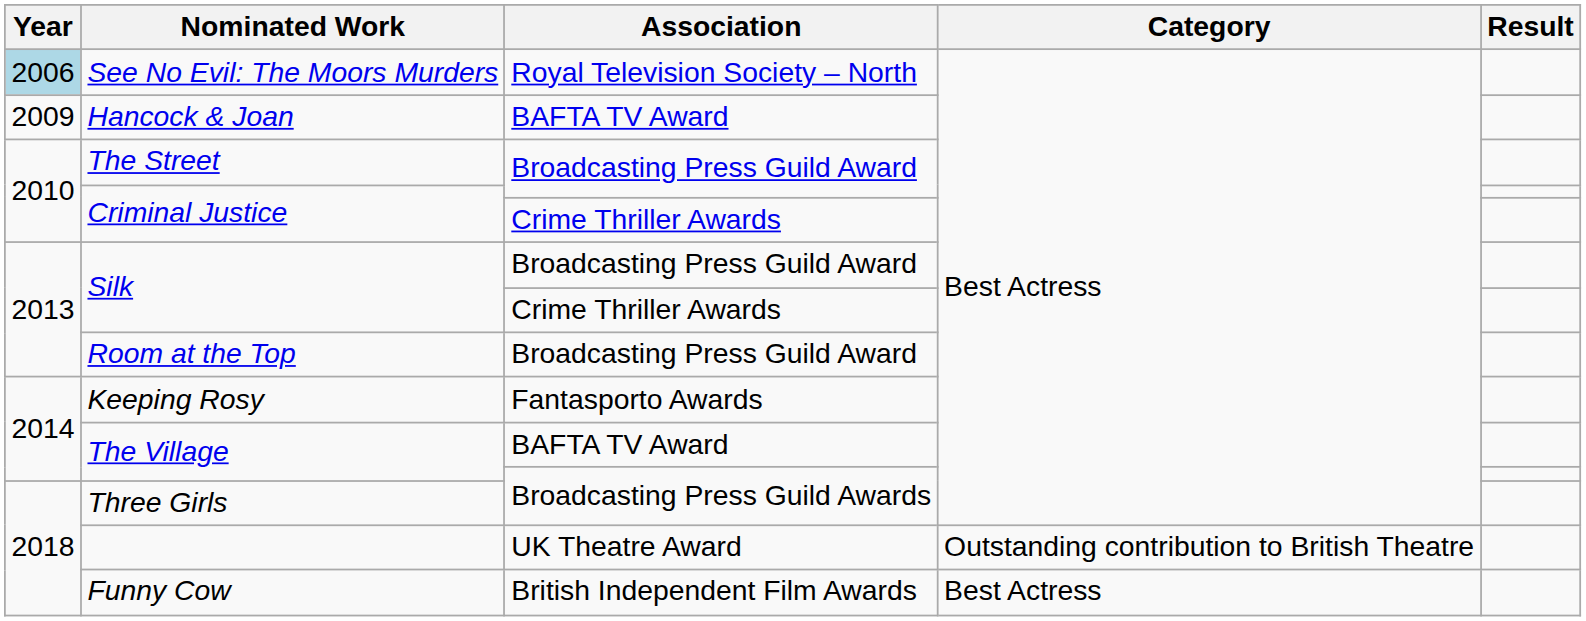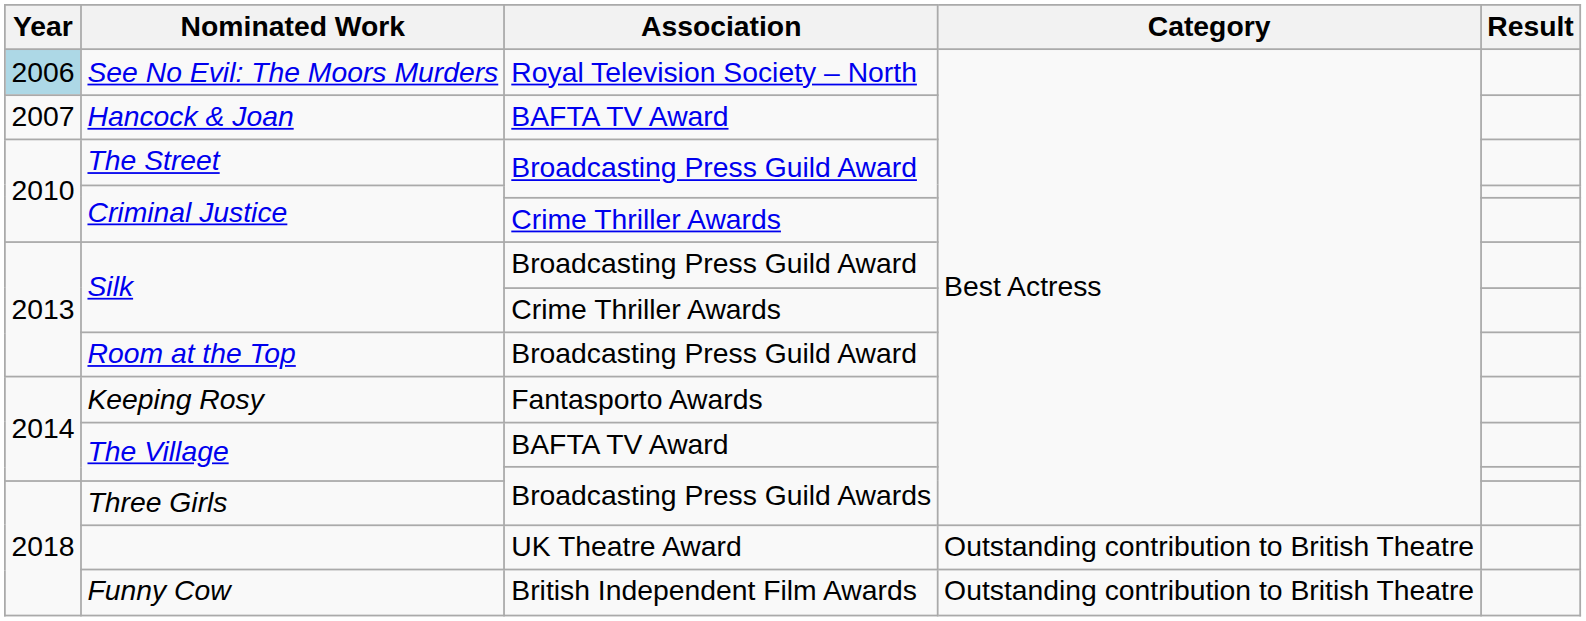 <table class="wikitable">
 <tr>
 <th>Year</th>
 <th>Nominated Work</th>
 <th>Association</th>
 <th>Category</th>
 <th>Result</th>
 </tr>
 <tr>
 <td style="background: lightblue;">2006</td>
 <td><em><a href='#'>See No Evil: The Moors Murders</a></em></td>
 <td><a href='#'>Royal Television Society – North</a></td>
 <td rowspan="12">Best Actress</td>
 <td></td>
 </tr>
 <tr>
-<td>2009</td>
+<td>2007</td>
 <td><a href='#'><em>Hancock & Joan</em></a></td>
 <td><a href='#'>BAFTA TV Award</a></td>
 <td></td>
 </tr>
 <tr>
 <td rowspan="3">2010</td>
 <td><a href='#'><em>The Street</em></a></td>
 <td rowspan="2"><a href='#'>Broadcasting Press Guild Award</a></td>
 <td></td>
 </tr>
 <tr>
 <td rowspan="2"><a href='#'><em>Criminal Justice</em></a></td>
 <td></td>
 </tr>
 <tr>
 <td><a href='#'>Crime Thriller Awards</a></td>
 <td></td>
 </tr>
 <tr>
 <td rowspan="3">2013</td>
 <td rowspan="2"><a href='#'><em>Silk</em></a></td>
 <td>Broadcasting Press Guild Award</td>
 <td></td>
 </tr>
 <tr>
 <td>Crime Thriller Awards</td>
 <td></td>
 </tr>
 <tr>
 <td><a href='#'><em>Room at the Top</em></a></td>
 <td>Broadcasting Press Guild Award</td>
 <td></td>
 </tr>
 <tr>
 <td rowspan="3">2014</td>
 <td><em>Keeping Rosy</em></td>
 <td>Fantasporto Awards</td>
 <td></td>
 </tr>
 <tr>
 <td rowspan="2"><a href='#'><em>The Village</em></a></td>
 <td>BAFTA TV Award</td>
 <td></td>
 </tr>
 <tr>
 <td rowspan="2">Broadcasting Press Guild Awards</td>
 <td></td>
 </tr>
 <tr>
 <td rowspan="3">2018</td>
 <td><em>Three Girls</em></td>
 <td></td>
 </tr>
 <tr>
 <td></td>
 <td>UK Theatre Award</td>
 <td>Outstanding contribution to British Theatre</td>
 <td></td>
 </tr>
 <tr>
 <td><em>Funny Cow</em></td>
 <td>British Independent Film Awards</td>
-<td>Best Actress</td>
+<td>Outstanding contribution to British Theatre</td>
 <td></td>
 </tr>
 </table>
